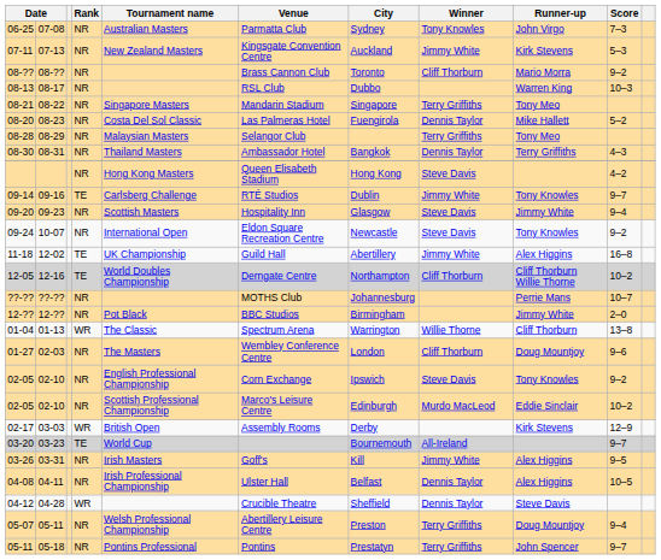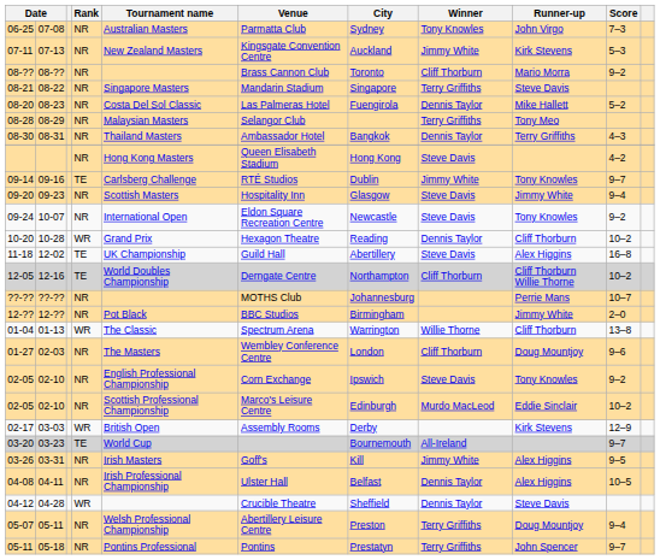 <table class="wikitable" style="font-size: 85%">
 <tr>
 <th colspan="2" width=40 align="center">Date</th>
 <th></th>
 <th>Rank</th>
 <th width=235>Tournament name</th>
 <th width=180>Venue</th>
 <th width=90>City</th>
 <th width=160>Winner</th>
 <th width=160>Runner-up</th>
 <th width=40>Score</th>
 <th width=20></th>
 </tr>
 <tr bgcolor="#ffdf9f">
 <td>06-25</td>
 <td>07-08</td>
 <td></td>
 <td>NR</td>
 <td><a href='#'>Australian Masters</a></td>
 <td><a href='#'>Parmatta Club</a></td>
 <td><a href='#'>Sydney</a></td>
 <td> <a href='#'>Tony Knowles</a></td>
 <td> <a href='#'>John Virgo</a></td>
 <td>7–3</td>
 <td></td>
 </tr>
 <tr bgcolor="#ffdf9f">
 <td>07-11</td>
 <td>07-13</td>
 <td></td>
 <td>NR</td>
 <td><a href='#'>New Zealand Masters</a></td>
 <td><a href='#'>Kingsgate Convention Centre</a></td>
 <td><a href='#'>Auckland</a></td>
 <td> <a href='#'>Jimmy White</a></td>
 <td> <a href='#'>Kirk Stevens</a></td>
 <td>5–3</td>
 <td></td>
 </tr>
 <tr bgcolor="#ffdf9f">
 <td>08-??</td>
 <td>08-??</td>
 <td></td>
 <td>NR</td>
 <td></td>
 <td><a href='#'>Brass Cannon Club</a></td>
 <td><a href='#'>Toronto</a></td>
 <td> <a href='#'>Cliff Thorburn</a></td>
 <td> <a href='#'>Mario Morra</a></td>
 <td>9–2</td>
 <td></td>
 </tr>
 <tr bgcolor="#ffdf9f">
-<td>08-13</td>
-<td>08-17</td>
-<td></td>
-<td>NR</td>
-<td></td>
-<td><a href='#'>RSL Club</a></td>
-<td><a href='#'>Dubbo</a></td>
-<td></td>
-<td> <a href='#'>Warren King</a></td>
-<td>10–3</td>
-<td></td>
-</tr>
-<tr bgcolor="#ffdf9f">
 <td>08-21</td>
 <td>08-22</td>
 <td></td>
 <td>NR</td>
 <td><a href='#'>Singapore Masters</a></td>
 <td><a href='#'>Mandarin Stadium</a></td>
 <td><a href='#'>Singapore</a></td>
 <td> <a href='#'>Terry Griffiths</a></td>
-<td> <a href='#'>Tony Meo</a></td>
+<td> <a href='#'>Steve Davis</a></td>
 <td></td>
 <td></td>
 </tr>
 <tr bgcolor="#ffdf9f">
 <td>08-20</td>
 <td>08-23</td>
 <td></td>
 <td>NR</td>
 <td><a href='#'>Costa Del Sol Classic</a></td>
 <td><a href='#'>Las Palmeras Hotel</a></td>
 <td><a href='#'>Fuengirola</a></td>
 <td> <a href='#'>Dennis Taylor</a></td>
 <td> <a href='#'>Mike Hallett</a></td>
 <td>5–2</td>
 <td></td>
 </tr>
 <tr bgcolor="#ffdf9f">
 <td>08-28</td>
 <td>08-29</td>
 <td></td>
 <td>NR</td>
 <td><a href='#'>Malaysian Masters</a></td>
 <td><a href='#'>Selangor Club</a></td>
 <td></td>
 <td> <a href='#'>Terry Griffiths</a></td>
 <td> <a href='#'>Tony Meo</a></td>
 <td></td>
 <td></td>
 </tr>
 <tr bgcolor="#ffdf9f">
 <td>08-30</td>
 <td>08-31</td>
 <td></td>
 <td>NR</td>
 <td><a href='#'>Thailand Masters</a></td>
 <td><a href='#'>Ambassador Hotel</a></td>
 <td><a href='#'>Bangkok</a></td>
 <td> <a href='#'>Dennis Taylor</a></td>
 <td> <a href='#'>Terry Griffiths</a></td>
 <td>4–3</td>
 <td></td>
 </tr>
 <tr>
 </tr>
 <tr bgcolor="#ffdf9f">
 <td></td>
 <td></td>
 <td></td>
 <td>NR</td>
 <td><a href='#'>Hong Kong Masters</a></td>
 <td><a href='#'>Queen Elisabeth Stadium</a></td>
 <td><a href='#'>Hong Kong</a></td>
 <td> <a href='#'>Steve Davis</a></td>
 <td></td>
 <td>4–2</td>
 <td></td>
 </tr>
 <tr bgcolor="#ffdf9f">
 <td>09-14</td>
 <td>09-16</td>
 <td></td>
 <td>TE</td>
 <td><a href='#'>Carlsberg Challenge</a></td>
 <td><a href='#'>RTÉ Studios</a></td>
 <td><a href='#'>Dublin</a></td>
 <td> <a href='#'>Jimmy White</a></td>
 <td> <a href='#'>Tony Knowles</a></td>
 <td>9–7</td>
 <td></td>
 </tr>
 <tr bgcolor="#ffdf9f">
 <td>09-20</td>
 <td>09-23</td>
 <td></td>
 <td>NR</td>
 <td><a href='#'>Scottish Masters</a></td>
 <td><a href='#'>Hospitality Inn</a></td>
 <td><a href='#'>Glasgow</a></td>
 <td> <a href='#'>Steve Davis</a></td>
 <td> <a href='#'>Jimmy White</a></td>
 <td>9–4</td>
 <td></td>
 </tr>
 <tr>
 <td>09-24</td>
 <td>10-07</td>
 <td></td>
 <td>NR</td>
 <td><a href='#'>International Open</a></td>
 <td><a href='#'>Eldon Square Recreation Centre</a></td>
 <td><a href='#'>Newcastle</a></td>
 <td> <a href='#'>Steve Davis</a></td>
 <td> <a href='#'>Tony Knowles</a></td>
 <td>9–2</td>
 <td></td>
 </tr>
 <tr>
+<td>10-20</td>
+<td>10-28</td>
+<td></td>
+<td>WR</td>
+<td><a href='#'>Grand Prix</a></td>
+<td><a href='#'>Hexagon Theatre</a></td>
+<td><a href='#'>Reading</a></td>
+<td> <a href='#'>Dennis Taylor</a></td>
+<td> <a href='#'>Cliff Thorburn</a></td>
+<td>10–2</td>
+<td></td>
+</tr>
+<tr>
 <td>11-18</td>
 <td>12-02</td>
 <td></td>
 <td>TE</td>
 <td><a href='#'>UK Championship</a></td>
 <td><a href='#'>Guild Hall</a></td>
 <td><a href='#'>Abertillery</a></td>
-<td> <a href='#'>Jimmy White</a></td>
+<td> <a href='#'>Steve Davis</a></td>
 <td> <a href='#'>Alex Higgins</a></td>
 <td>16–8</td>
 <td></td>
 </tr>
 <tr style="background:lightgray;">
 <td>12-05</td>
 <td>12-16</td>
 <td></td>
 <td>TE</td>
 <td><a href='#'>World Doubles Championship</a></td>
 <td><a href='#'>Derngate Centre</a></td>
 <td><a href='#'>Northampton</a></td>
 <td> <a href='#'>Cliff Thorburn</a></td>
 <td> <a href='#'>Cliff Thorburn</a><br> <a href='#'>Willie Thorne</a></td>
 <td>10–2</td>
 <td></td>
 </tr>
 <tr bgcolor="#ffdf9f">
 <td>??-??</td>
 <td>??-??</td>
 <td></td>
 <td>NR</td>
 <td></td>
 <td>MOTHS Club</td>
 <td><a href='#'>Johannesburg</a></td>
 <td></td>
 <td> <a href='#'>Perrie Mans</a></td>
 <td>10–7</td>
 <td></td>
 </tr>
 <tr bgcolor="#ffdf9f">
 <td>12-??</td>
 <td>12-??</td>
 <td></td>
 <td>NR</td>
 <td><a href='#'>Pot Black</a></td>
 <td><a href='#'>BBC Studios</a></td>
 <td><a href='#'>Birmingham</a></td>
 <td></td>
 <td> <a href='#'>Jimmy White</a></td>
 <td>2–0</td>
 <td></td>
 </tr>
 <tr>
 <td>01-04</td>
 <td>01-13</td>
 <td></td>
 <td>WR</td>
 <td><a href='#'>The Classic</a></td>
 <td><a href='#'>Spectrum Arena</a></td>
 <td><a href='#'>Warrington</a></td>
 <td> <a href='#'>Willie Thorne</a></td>
 <td> <a href='#'>Cliff Thorburn</a></td>
 <td>13–8</td>
 <td></td>
 </tr>
 <tr bgcolor="#ffdf9f">
 <td>01-27</td>
 <td>02-03</td>
 <td></td>
 <td>NR</td>
 <td><a href='#'>The Masters</a></td>
 <td><a href='#'>Wembley Conference Centre</a></td>
 <td><a href='#'>London</a></td>
 <td> <a href='#'>Cliff Thorburn</a></td>
 <td> <a href='#'>Doug Mountjoy</a></td>
 <td>9–6</td>
 <td></td>
 </tr>
 <tr bgcolor="#ffdf9f">
 <td>02-05</td>
 <td>02-10</td>
 <td></td>
 <td>NR</td>
 <td><a href='#'>English Professional Championship</a></td>
 <td><a href='#'>Corn Exchange</a></td>
 <td><a href='#'>Ipswich</a></td>
 <td> <a href='#'>Steve Davis</a></td>
 <td> <a href='#'>Tony Knowles</a></td>
 <td>9–2</td>
 <td></td>
 </tr>
 <tr bgcolor="#ffdf9f">
 <td>02-05</td>
 <td>02-10</td>
 <td></td>
 <td>NR</td>
 <td><a href='#'>Scottish Professional Championship</a></td>
 <td><a href='#'>Marco's Leisure Centre</a></td>
 <td><a href='#'>Edinburgh</a></td>
 <td> <a href='#'>Murdo MacLeod</a></td>
 <td> <a href='#'>Eddie Sinclair</a></td>
 <td>10–2</td>
 <td></td>
 </tr>
 <tr>
 <td>02-17</td>
 <td>03-03</td>
 <td></td>
 <td>WR</td>
 <td><a href='#'>British Open</a></td>
 <td><a href='#'>Assembly Rooms</a></td>
 <td><a href='#'>Derby</a></td>
 <td></td>
 <td> <a href='#'>Kirk Stevens</a></td>
 <td>12–9</td>
 <td></td>
 </tr>
 <tr style="background:lightgray;">
 <td>03-20</td>
 <td>03-23</td>
 <td></td>
 <td>TE</td>
 <td><a href='#'>World Cup</a></td>
 <td></td>
 <td><a href='#'>Bournemouth</a></td>
 <td> <a href='#'>All-Ireland</a></td>
 <td></td>
 <td>9–7</td>
 <td></td>
 </tr>
 <tr bgcolor="#ffdf9f">
 <td>03-26</td>
 <td>03-31</td>
 <td></td>
 <td>NR</td>
 <td><a href='#'>Irish Masters</a></td>
 <td><a href='#'>Goff's</a></td>
 <td><a href='#'>Kill</a></td>
 <td> <a href='#'>Jimmy White</a></td>
 <td> <a href='#'>Alex Higgins</a></td>
 <td>9–5</td>
 <td></td>
 </tr>
 <tr bgcolor="#ffdf9f">
 <td>04-08</td>
 <td>04-11</td>
 <td></td>
 <td>NR</td>
 <td><a href='#'>Irish Professional Championship</a></td>
 <td><a href='#'>Ulster Hall</a></td>
 <td><a href='#'>Belfast</a></td>
 <td> <a href='#'>Dennis Taylor</a></td>
 <td> <a href='#'>Alex Higgins</a></td>
 <td>10–5</td>
 <td></td>
 </tr>
 <tr>
 <td>04-12</td>
 <td>04-28</td>
 <td></td>
 <td>WR</td>
 <td></td>
 <td><a href='#'>Crucible Theatre</a></td>
 <td><a href='#'>Sheffield</a></td>
 <td> <a href='#'>Dennis Taylor</a></td>
 <td> <a href='#'>Steve Davis</a></td>
 <td><a href='#'></a></td>
 <td></td>
 </tr>
 <tr bgcolor="#ffdf9f">
 <td>05-07</td>
 <td>05-11</td>
 <td></td>
 <td>NR</td>
 <td><a href='#'>Welsh Professional Championship</a></td>
 <td><a href='#'>Abertillery Leisure Centre</a></td>
 <td><a href='#'>Preston</a></td>
 <td> <a href='#'>Terry Griffiths</a></td>
 <td> <a href='#'>Doug Mountjoy</a></td>
 <td>9–4</td>
 <td></td>
 </tr>
 <tr bgcolor="#ffdf9f">
 <td>05-11</td>
 <td>05-18</td>
 <td></td>
 <td>NR</td>
 <td><a href='#'>Pontins Professional</a></td>
 <td><a href='#'>Pontins</a></td>
 <td><a href='#'>Prestatyn</a></td>
 <td> <a href='#'>Terry Griffiths</a></td>
 <td> <a href='#'>John Spencer</a></td>
 <td>9–7</td>
 <td></td>
 </tr>
 </table>
